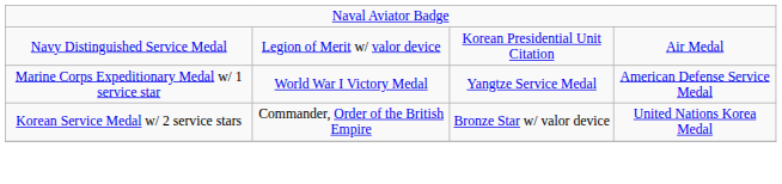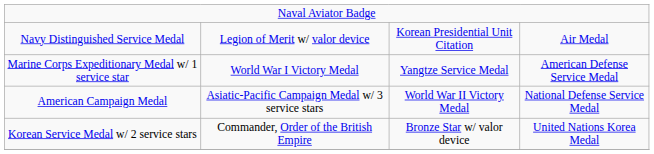 <table class="wikitable" style="margin:1em auto; text-align:center;">
 <tr>
 <td colspan="4"><a href='#'>Naval Aviator Badge</a></td>
 </tr>
 <tr>
 <td><a href='#'>Navy Distinguished Service Medal</a></td>
 <td><a href='#'>Legion of Merit</a> w/ <a href='#'>valor device</a></td>
 <td><a href='#'>Korean Presidential Unit Citation</a></td>
 <td><a href='#'>Air Medal</a></td>
 </tr>
 <tr>
 <td><a href='#'>Marine Corps Expeditionary Medal</a> w/ 1 <a href='#'>service star</a></td>
 <td><a href='#'>World War I Victory Medal</a></td>
 <td><a href='#'>Yangtze Service Medal</a></td>
 <td><a href='#'>American Defense Service Medal</a></td>
 </tr>
 <tr>
+<td><a href='#'>American Campaign Medal</a></td>
+<td><a href='#'>Asiatic-Pacific Campaign Medal</a> w/ 3 service stars</td>
+<td><a href='#'>World War II Victory Medal</a></td>
+<td><a href='#'>National Defense Service Medal</a></td>
+</tr>
+<tr>
 <td><a href='#'>Korean Service Medal</a> w/ 2 service stars</td>
 <td>Commander, <a href='#'>Order of the British Empire</a></td>
 <td><a href='#'>Bronze Star</a> w/ valor device</td>
 <td><a href='#'>United Nations Korea Medal</a></td>
 </tr>
 <tr>
 </tr>
 </table>
